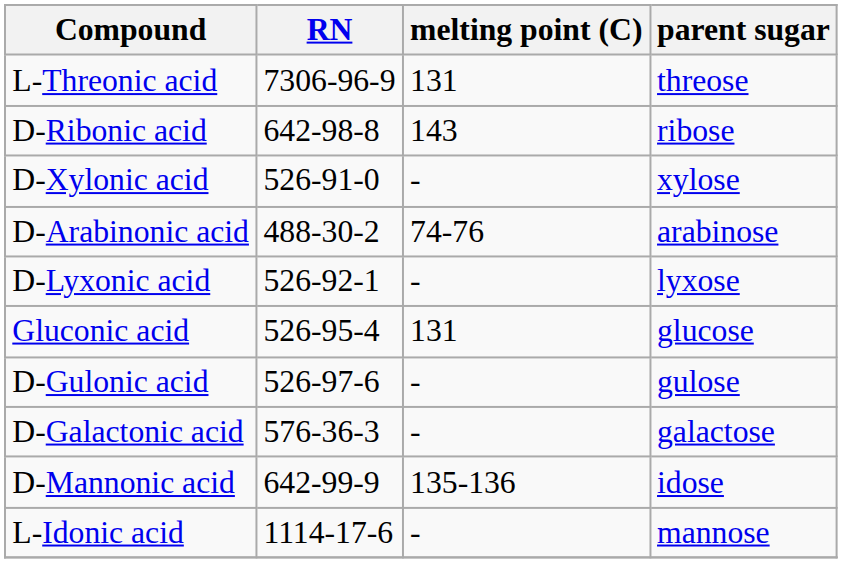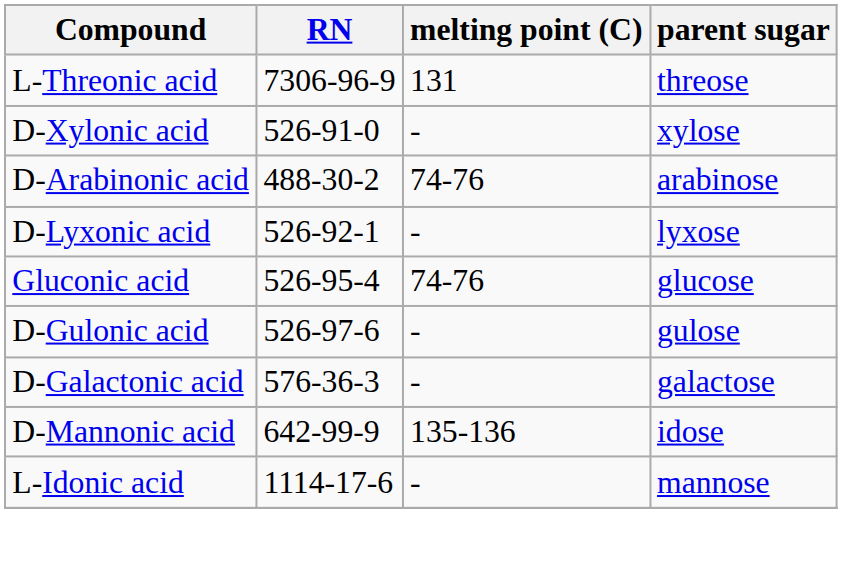 <table class="wikitable">
 <tr>
 <th>Compound</th>
 <th><a href='#'>RN</a></th>
 <th>melting point (C)</th>
 <th>parent sugar</th>
 </tr>
 <tr>
 <td>L-<a href='#'>Threonic acid</a></td>
 <td>7306-96-9</td>
 <td>131</td>
 <td><a href='#'>threose</a></td>
-</tr>
-<tr>
-<td>D-<a href='#'>Ribonic acid</a></td>
-<td>642-98-8</td>
-<td>143</td>
-<td><a href='#'>ribose</a></td>
 </tr>
 <tr>
 <td>D-<a href='#'>Xylonic acid</a></td>
 <td>526-91-0</td>
 <td>-</td>
 <td><a href='#'>xylose</a></td>
 </tr>
 <tr>
 <td>D-<a href='#'>Arabinonic acid</a></td>
 <td>488-30-2</td>
 <td>74-76</td>
 <td><a href='#'>arabinose</a></td>
 </tr>
 <tr>
 <td>D-<a href='#'>Lyxonic acid</a></td>
 <td>526-92-1</td>
 <td>-</td>
 <td><a href='#'>lyxose</a></td>
 </tr>
 <tr>
 <td><a href='#'>Gluconic acid</a></td>
 <td>526-95-4</td>
-<td>131</td>
+<td>74-76</td>
 <td><a href='#'>glucose</a></td>
 </tr>
 <tr>
 <td>D-<a href='#'>Gulonic acid</a></td>
 <td>526-97-6</td>
 <td>-</td>
 <td><a href='#'>gulose</a></td>
 </tr>
 <tr>
 <td>D-<a href='#'>Galactonic acid</a></td>
 <td>576-36-3</td>
 <td>-</td>
 <td><a href='#'>galactose</a></td>
 </tr>
 <tr>
 <td>D-<a href='#'>Mannonic acid</a></td>
 <td>642-99-9</td>
 <td>135-136</td>
 <td><a href='#'>idose</a></td>
 </tr>
 <tr>
 <td>L-<a href='#'>Idonic acid</a></td>
 <td>1114-17-6</td>
 <td>-</td>
 <td><a href='#'>mannose</a></td>
 </tr>
 <tr>
 </tr>
 </table>
